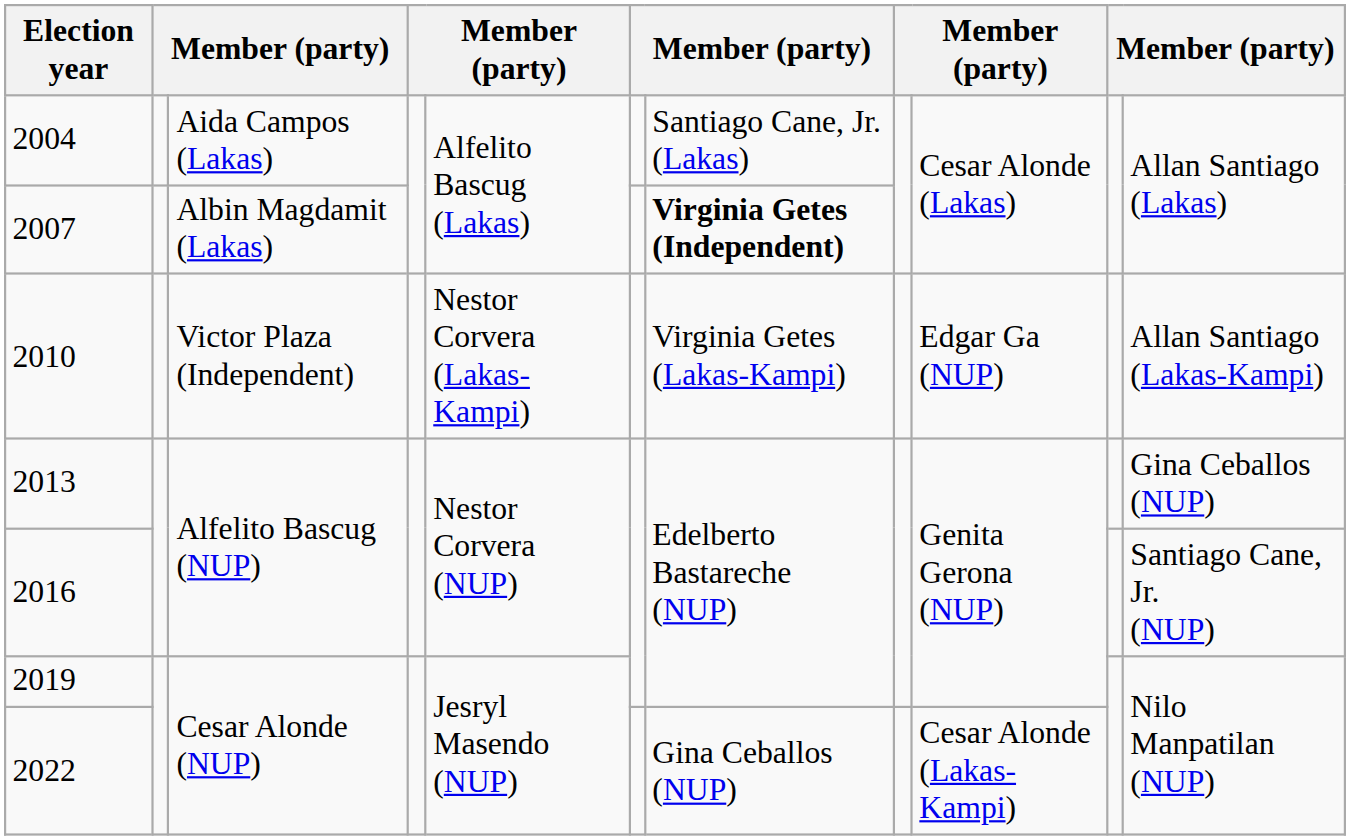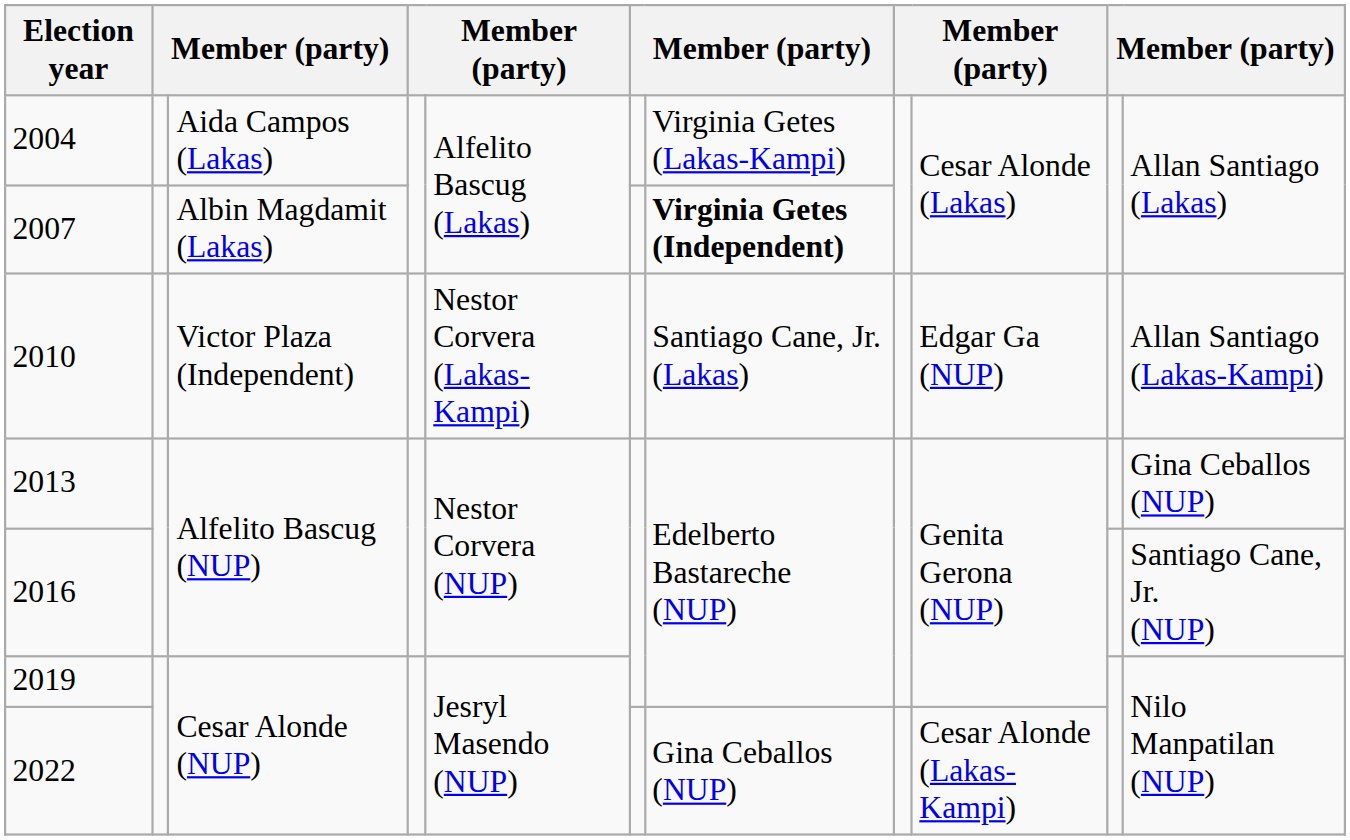 <table class=wikitable style="font-size:90%">
 <tr>
 <th width=60px>Election<br>year</th>
 <th colspan=2 width=140px>Member (party)</th>
 <th colspan=2 width=140px>Member (party)</th>
 <th colspan=2 width=140px>Member (party)</th>
 <th colspan=2 width=140px>Member (party)</th>
 <th colspan=2 width=140px>Member (party)</th>
 </tr>
 <tr>
 <td>2004</td>
 <td bgcolor=></td>
 <td>Aida Campos<br>(<a href='#'>Lakas</a>)</td>
 <td rowspan=2 bgcolor=></td>
 <td rowspan=2>Alfelito Bascug<br>(<a href='#'>Lakas</a>)</td>
 <td bgcolor=></td>
-<td>Santiago Cane, Jr.<br>(<a href='#'>Lakas</a>)</td>
+<td>Virginia Getes<br>(<a href='#'>Lakas-Kampi</a>)</td>
 <td rowspan=2 bgcolor=></td>
 <td rowspan=2>Cesar Alonde<br>(<a href='#'>Lakas</a>)</td>
 <td rowspan=2 bgcolor=></td>
 <td rowspan=2>Allan Santiago<br>(<a href='#'>Lakas</a>)</td>
 </tr>
 <tr>
 <td>2007</td>
 <td bgcolor=></td>
 <td>Albin Magdamit<br>(<a href='#'>Lakas</a>)</td>
 <td bgcolor=></td>
 <td><strong>Virginia Getes<br>(Independent)</strong></td>
 </tr>
 <tr>
 <td>2010</td>
 <td bgcolor=></td>
 <td>Victor Plaza<br>(Independent)</td>
 <td bgcolor=></td>
 <td>Nestor Corvera<br>(<a href='#'>Lakas-Kampi</a>)</td>
 <td bgcolor=></td>
-<td>Virginia Getes<br>(<a href='#'>Lakas-Kampi</a>)</td>
+<td>Santiago Cane, Jr.<br>(<a href='#'>Lakas</a>)</td>
 <td bgcolor=></td>
 <td>Edgar Ga<br>(<a href='#'>NUP</a>)</td>
 <td bgcolor=></td>
 <td>Allan Santiago<br>(<a href='#'>Lakas-Kampi</a>)</td>
 </tr>
 <tr>
 <td>2013</td>
 <td rowspan=2 bgcolor=></td>
 <td rowspan=2>Alfelito Bascug<br>(<a href='#'>NUP</a>)</td>
 <td rowspan=2 bgcolor=></td>
 <td rowspan=2>Nestor Corvera<br>(<a href='#'>NUP</a>)</td>
 <td rowspan=3 bgcolor=></td>
 <td rowspan=3>Edelberto Bastareche<br>(<a href='#'>NUP</a>)</td>
 <td rowspan=3 bgcolor=></td>
 <td rowspan=3>Genita Gerona<br>(<a href='#'>NUP</a>)</td>
 <td bgcolor=></td>
 <td>Gina Ceballos<br>(<a href='#'>NUP</a>)</td>
 </tr>
 <tr>
 <td>2016</td>
 <td bgcolor=></td>
 <td>Santiago Cane, Jr.<br>(<a href='#'>NUP</a>)</td>
 </tr>
 <tr>
 <td>2019</td>
 <td rowspan=2 bgcolor=></td>
 <td rowspan=2>Cesar Alonde<br>(<a href='#'>NUP</a>)</td>
 <td rowspan=2 bgcolor=></td>
 <td rowspan=2>Jesryl Masendo<br>(<a href='#'>NUP</a>)</td>
 <td rowspan=2 bgcolor=></td>
 <td rowspan=2>Nilo Manpatilan<br>(<a href='#'>NUP</a>)</td>
 </tr>
 <tr>
 <td>2022</td>
 <td bgcolor=></td>
 <td>Gina Ceballos<br>(<a href='#'>NUP</a>)</td>
 <td bgcolor=></td>
 <td>Cesar Alonde<br>(<a href='#'>Lakas-Kampi</a>)</td>
 </tr>
 </table>
